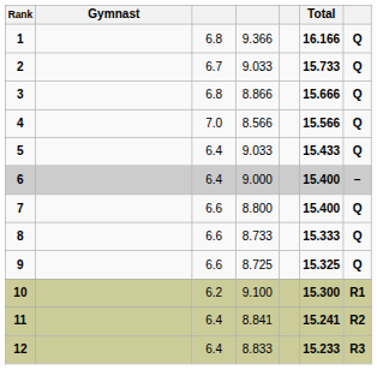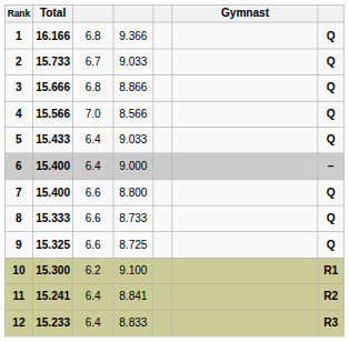 <table style="text-align:center;" class="wikitable sortable">
 <tr>
 <th scope="col" style="width:15px;"><small>Rank</small></th>
-<th scope="col" style="width:200px;">Gymnast</th>
+<th scope="col" style="width:50px;">Total</th>
 <th scope="col" style="width:50px;"><small></small></th>
 <th scope="col" style="width:50px;"><small></small></th>
 <th scope="col" style="width:20px;"><small></small></th>
-<th scope="col" style="width:50px;">Total</th>
+<th scope="col" style="width:200px;">Gymnast</th>
 <th scope="col" style="width:30px;"><small></small></th>
 </tr>
 <tr>
 <td scope="row" style="text-align:center"><strong>1</strong></td>
-<td style="height:30px; text-align:left;"></td>
+<td><strong>16.166</strong></td>
 <td>6.8</td>
 <td>9.366</td>
 <td></td>
-<td><strong>16.166</strong></td>
+<td style="height:30px; text-align:left;"></td>
 <td><strong>Q</strong></td>
 </tr>
 <tr>
 <td scope="row" style="text-align:center"><strong>2</strong></td>
-<td style="height:30px; text-align:left;"></td>
+<td><strong>15.733</strong></td>
 <td>6.7</td>
 <td>9.033</td>
 <td></td>
-<td><strong>15.733</strong></td>
+<td style="height:30px; text-align:left;"></td>
 <td><strong>Q</strong></td>
 </tr>
 <tr>
 <td scope="row" style="text-align:center"><strong>3</strong></td>
-<td style="height:30px; text-align:left;"></td>
+<td><strong>15.666</strong></td>
 <td>6.8</td>
 <td>8.866</td>
 <td></td>
-<td><strong>15.666</strong></td>
+<td style="height:30px; text-align:left;"></td>
 <td><strong>Q</strong></td>
 </tr>
 <tr>
 <td scope="row" style="text-align:center"><strong>4</strong></td>
-<td style="height:30px; text-align:left;"></td>
+<td><strong>15.566</strong></td>
 <td>7.0</td>
 <td>8.566</td>
 <td></td>
-<td><strong>15.566</strong></td>
+<td style="height:30px; text-align:left;"></td>
 <td><strong>Q</strong></td>
 </tr>
 <tr>
 <td scope="row" style="text-align:center"><strong>5</strong></td>
-<td style="height:30px; text-align:left;"></td>
+<td><strong>15.433</strong></td>
 <td>6.4</td>
 <td>9.033</td>
 <td></td>
-<td><strong>15.433</strong></td>
+<td style="height:30px; text-align:left;"></td>
 <td><strong>Q</strong></td>
 </tr>
 <tr style="background:#cccccc;">
 <td scope="row" style="text-align:center"><strong>6</strong></td>
-<td style="height:30px; text-align:left;"></td>
+<td><strong>15.400</strong></td>
 <td>6.4</td>
 <td>9.000</td>
 <td></td>
-<td><strong>15.400</strong></td>
+<td style="height:30px; text-align:left;"></td>
 <td><strong>–</strong></td>
 </tr>
 <tr>
 <td scope="row" style="text-align:center"><strong>7</strong></td>
-<td style="height:30px; text-align:left;"></td>
+<td><strong>15.400</strong></td>
 <td>6.6</td>
 <td>8.800</td>
 <td></td>
-<td><strong>15.400</strong></td>
+<td style="height:30px; text-align:left;"></td>
 <td><strong>Q</strong></td>
 </tr>
 <tr>
 <td scope="row" style="text-align:center"><strong>8</strong></td>
-<td style="height:30px; text-align:left;"></td>
+<td><strong>15.333</strong></td>
 <td>6.6</td>
 <td>8.733</td>
 <td></td>
-<td><strong>15.333</strong></td>
+<td style="height:30px; text-align:left;"></td>
 <td><strong>Q</strong></td>
 </tr>
 <tr>
 <td scope="row" style="text-align:center"><strong>9</strong></td>
-<td style="height:30px; text-align:left;"></td>
+<td><strong>15.325</strong></td>
 <td>6.6</td>
 <td>8.725</td>
 <td></td>
-<td><strong>15.325</strong></td>
+<td style="height:30px; text-align:left;"></td>
 <td><strong>Q</strong></td>
 </tr>
 <tr style="background:#cccc99;">
 <td scope="row" style="text-align:center"><strong>10</strong></td>
-<td style="height:30px; text-align:left;"></td>
+<td><strong>15.300</strong></td>
 <td>6.2</td>
 <td>9.100</td>
 <td></td>
-<td><strong>15.300</strong></td>
+<td style="height:30px; text-align:left;"></td>
 <td><strong>R1</strong></td>
 </tr>
 <tr style="background:#cccc99;">
 <td scope="row" style="text-align:center"><strong>11</strong></td>
-<td style="height:30px; text-align:left;"></td>
+<td><strong>15.241</strong></td>
 <td>6.4</td>
 <td>8.841</td>
 <td></td>
-<td><strong>15.241</strong></td>
+<td style="height:30px; text-align:left;"></td>
 <td><strong>R2</strong></td>
 </tr>
 <tr style="background:#cccc99;">
 <td scope="row" style="text-align:center"><strong>12</strong></td>
-<td style="height:30px; text-align:left;"></td>
+<td><strong>15.233</strong></td>
 <td>6.4</td>
 <td>8.833</td>
 <td></td>
-<td><strong>15.233</strong></td>
+<td style="height:30px; text-align:left;"></td>
 <td><strong>R3</strong></td>
 </tr>
 </table>
